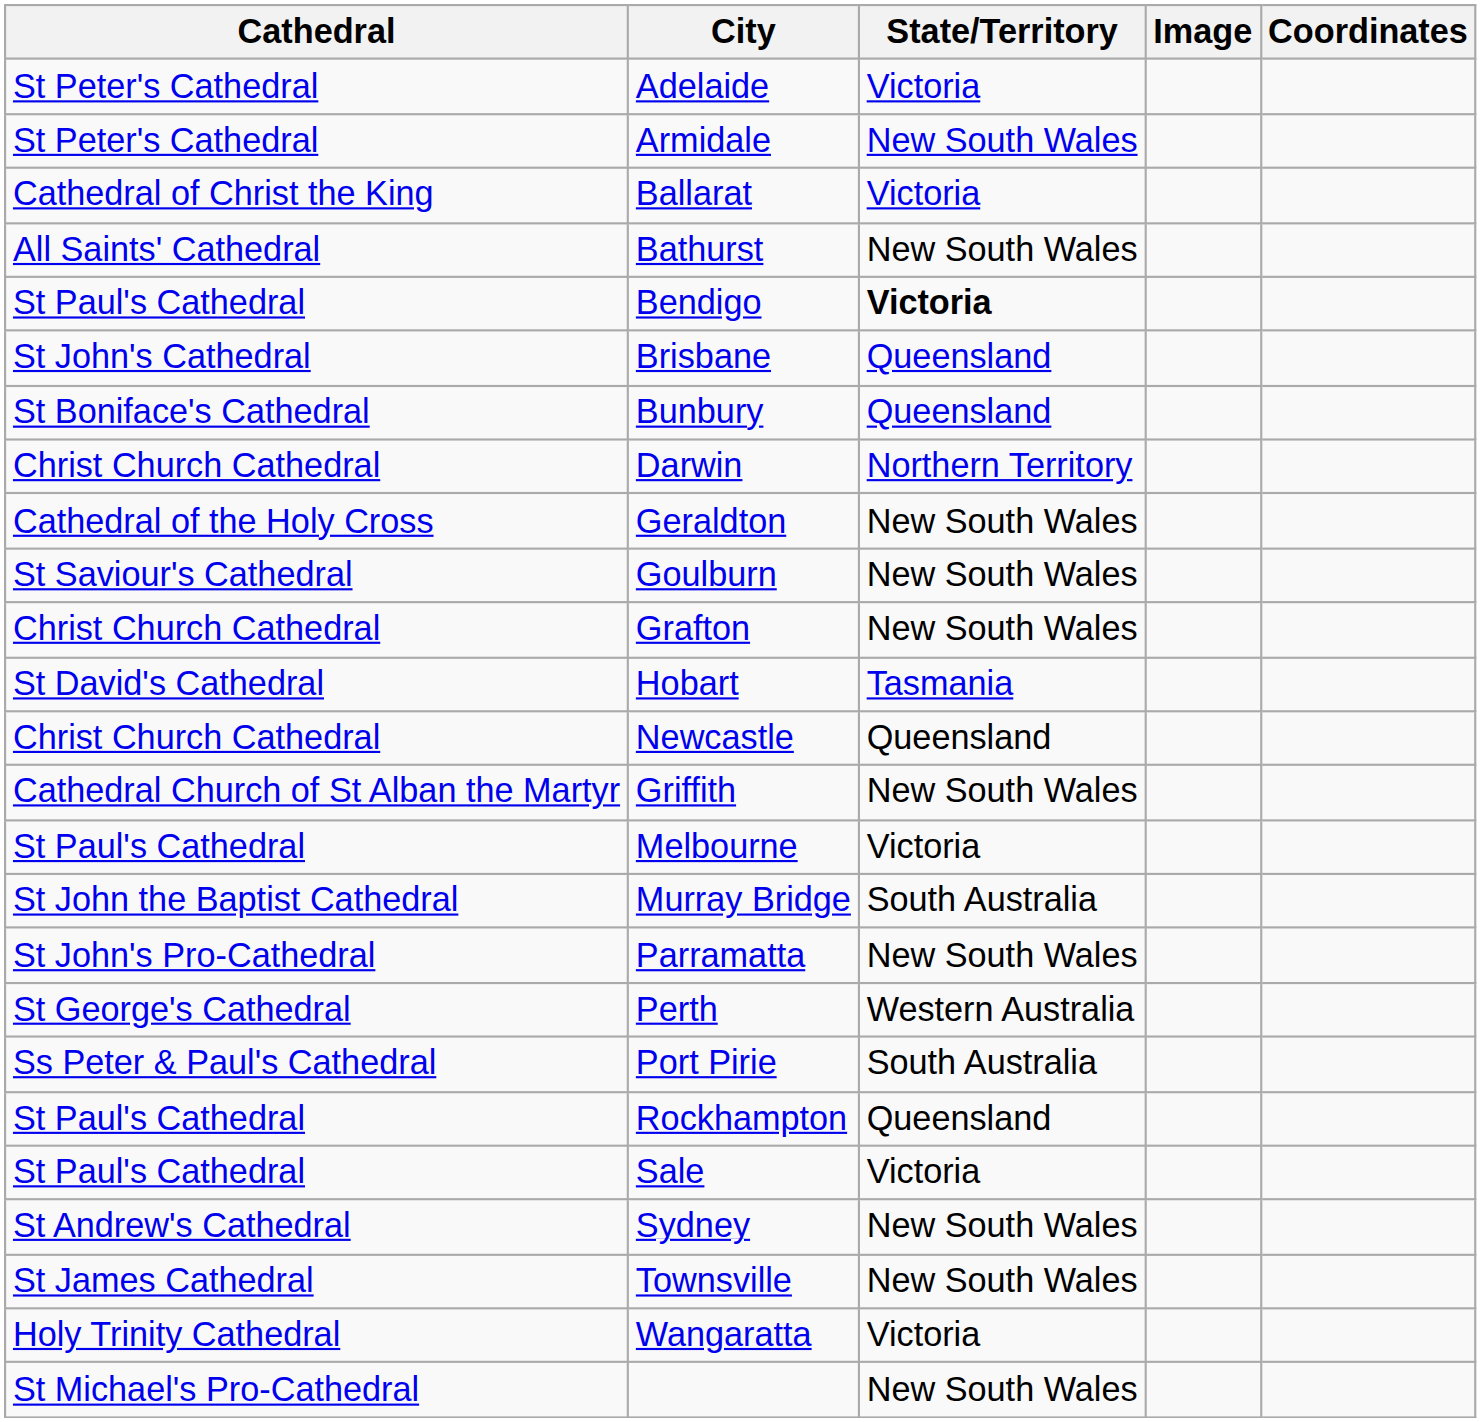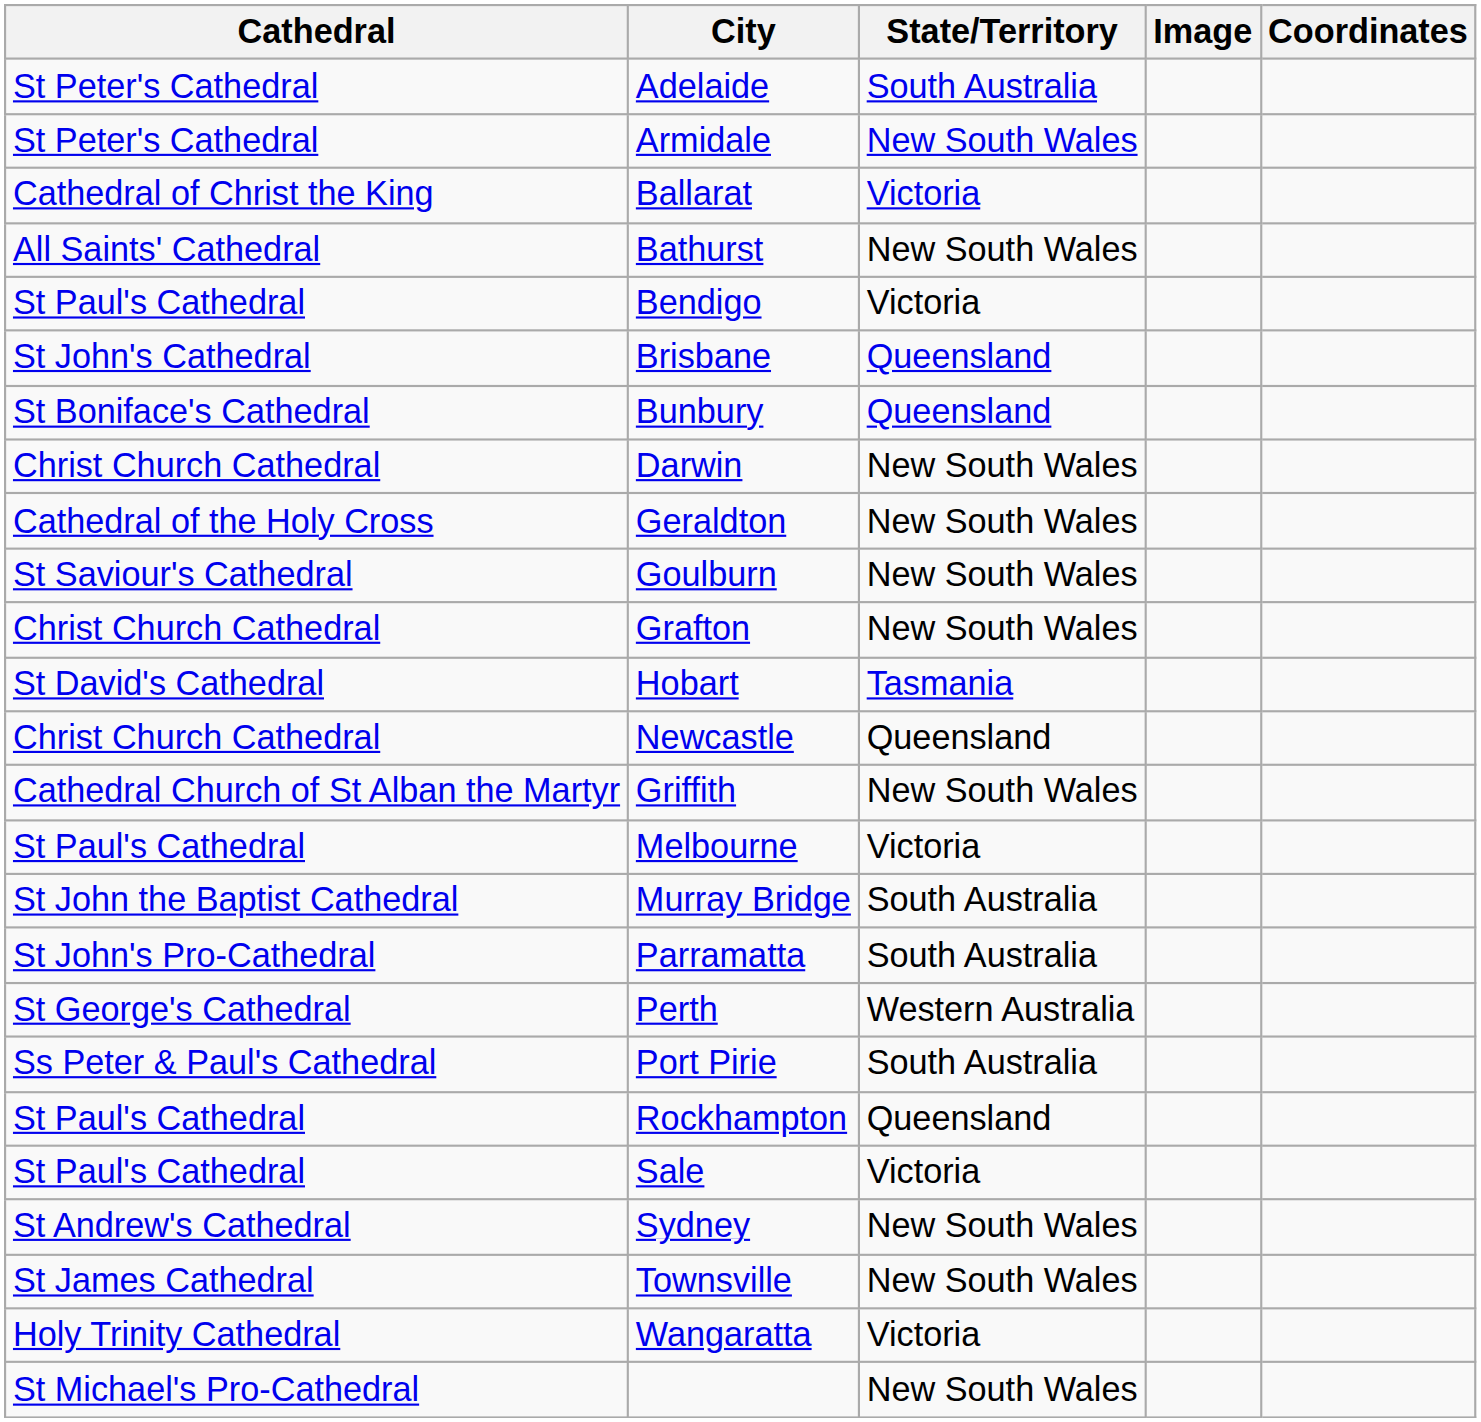 <table class="sortable wikitable">
 <tr>
 <th>Cathedral</th>
 <th>City</th>
 <th>State/Territory</th>
 <th>Image</th>
 <th>Coordinates</th>
 </tr>
 <tr>
 <td><a href='#'>St Peter's Cathedral</a></td>
 <td><a href='#'>Adelaide</a></td>
-<td><a href='#'>Victoria</a></td>
+<td><a href='#'>South Australia</a></td>
 <td></td>
 <td><small></small></td>
 </tr>
 <tr>
 <td><a href='#'>St Peter's Cathedral</a></td>
 <td><a href='#'>Armidale</a></td>
 <td><a href='#'>New South Wales</a></td>
 <td></td>
 <td><small></small></td>
 </tr>
 <tr>
 <td><a href='#'>Cathedral of Christ the King</a></td>
 <td><a href='#'>Ballarat</a></td>
 <td><a href='#'>Victoria</a></td>
 <td></td>
 <td><small></small></td>
 </tr>
 <tr>
 <td><a href='#'>All Saints' Cathedral</a></td>
 <td><a href='#'>Bathurst</a></td>
 <td>New South Wales</td>
 <td></td>
 <td><small></small></td>
 </tr>
 <tr>
 <td><a href='#'>St Paul's Cathedral</a></td>
 <td><a href='#'>Bendigo</a></td>
-<td><strong>Victoria</strong></td>
+<td>Victoria</td>
 <td></td>
 <td><small></small></td>
 </tr>
 <tr>
 <td><a href='#'>St John's Cathedral</a></td>
 <td><a href='#'>Brisbane</a></td>
 <td><a href='#'>Queensland</a></td>
 <td></td>
 <td><small></small></td>
 </tr>
 <tr>
 <td><a href='#'>St Boniface's Cathedral</a></td>
 <td><a href='#'>Bunbury</a></td>
 <td><a href='#'>Queensland</a></td>
 <td></td>
 <td><small></small></td>
 </tr>
 <tr>
 <td><a href='#'>Christ Church Cathedral</a></td>
 <td><a href='#'>Darwin</a></td>
-<td><a href='#'>Northern Territory</a></td>
+<td>New South Wales</td>
 <td></td>
 <td><small></small></td>
 </tr>
 <tr>
 <td><a href='#'>Cathedral of the Holy Cross</a></td>
 <td><a href='#'>Geraldton</a></td>
 <td>New South Wales</td>
 <td></td>
 <td><small></small></td>
 </tr>
 <tr>
 <td><a href='#'>St Saviour's Cathedral</a></td>
 <td><a href='#'>Goulburn</a></td>
 <td>New South Wales</td>
 <td></td>
 <td><small></small></td>
 </tr>
 <tr>
 <td><a href='#'>Christ Church Cathedral</a></td>
 <td><a href='#'>Grafton</a></td>
 <td>New South Wales</td>
 <td></td>
 <td><small></small></td>
 </tr>
 <tr>
 <td><a href='#'>St David's Cathedral</a></td>
 <td><a href='#'>Hobart</a></td>
 <td><a href='#'>Tasmania</a></td>
 <td></td>
 <td><small></small></td>
 </tr>
 <tr>
 <td><a href='#'>Christ Church Cathedral</a></td>
 <td><a href='#'>Newcastle</a></td>
 <td>Queensland</td>
 <td></td>
 <td><small></small></td>
 </tr>
 <tr>
 <td><a href='#'>Cathedral Church of St Alban the Martyr</a></td>
 <td><a href='#'>Griffith</a></td>
 <td>New South Wales</td>
 <td></td>
 <td><small></small></td>
 </tr>
 <tr>
 <td><a href='#'>St Paul's Cathedral</a></td>
 <td><a href='#'>Melbourne</a></td>
 <td>Victoria</td>
 <td></td>
 <td><small></small></td>
 </tr>
 <tr>
 <td><a href='#'>St John the Baptist Cathedral</a></td>
 <td><a href='#'>Murray Bridge</a></td>
 <td>South Australia</td>
 <td></td>
 <td><small></small></td>
 </tr>
 <tr>
 <td><a href='#'>St John's Pro-Cathedral</a></td>
 <td><a href='#'>Parramatta</a></td>
-<td>New South Wales</td>
+<td>South Australia</td>
 <td></td>
 <td><small></small></td>
 </tr>
 <tr>
 <td><a href='#'>St George's Cathedral</a></td>
 <td><a href='#'>Perth</a></td>
 <td>Western Australia</td>
 <td></td>
 <td><small></small></td>
 </tr>
 <tr>
 <td><a href='#'>Ss Peter & Paul's Cathedral</a></td>
 <td><a href='#'>Port Pirie</a></td>
 <td>South Australia</td>
 <td></td>
 <td><small></small></td>
 </tr>
 <tr>
 <td><a href='#'>St Paul's Cathedral</a></td>
 <td><a href='#'>Rockhampton</a></td>
 <td>Queensland</td>
 <td></td>
 <td><small></small></td>
 </tr>
 <tr>
 <td><a href='#'>St Paul's Cathedral</a></td>
 <td><a href='#'>Sale</a></td>
 <td>Victoria</td>
 <td></td>
 <td><small></small></td>
 </tr>
 <tr>
 <td><a href='#'>St Andrew's Cathedral</a></td>
 <td><a href='#'>Sydney</a></td>
 <td>New South Wales</td>
 <td></td>
 <td><small></small></td>
 </tr>
 <tr>
 <td><a href='#'>St James Cathedral</a></td>
 <td><a href='#'>Townsville</a></td>
 <td>New South Wales</td>
 <td></td>
 <td><small></small></td>
 </tr>
 <tr>
 <td><a href='#'>Holy Trinity Cathedral</a></td>
 <td><a href='#'>Wangaratta</a></td>
 <td>Victoria</td>
 <td></td>
 <td><small></small></td>
 </tr>
 <tr>
 <td><a href='#'>St Michael's Pro-Cathedral</a></td>
 <td></td>
 <td>New South Wales</td>
 <td></td>
 <td><small></small></td>
 </tr>
 </table>
